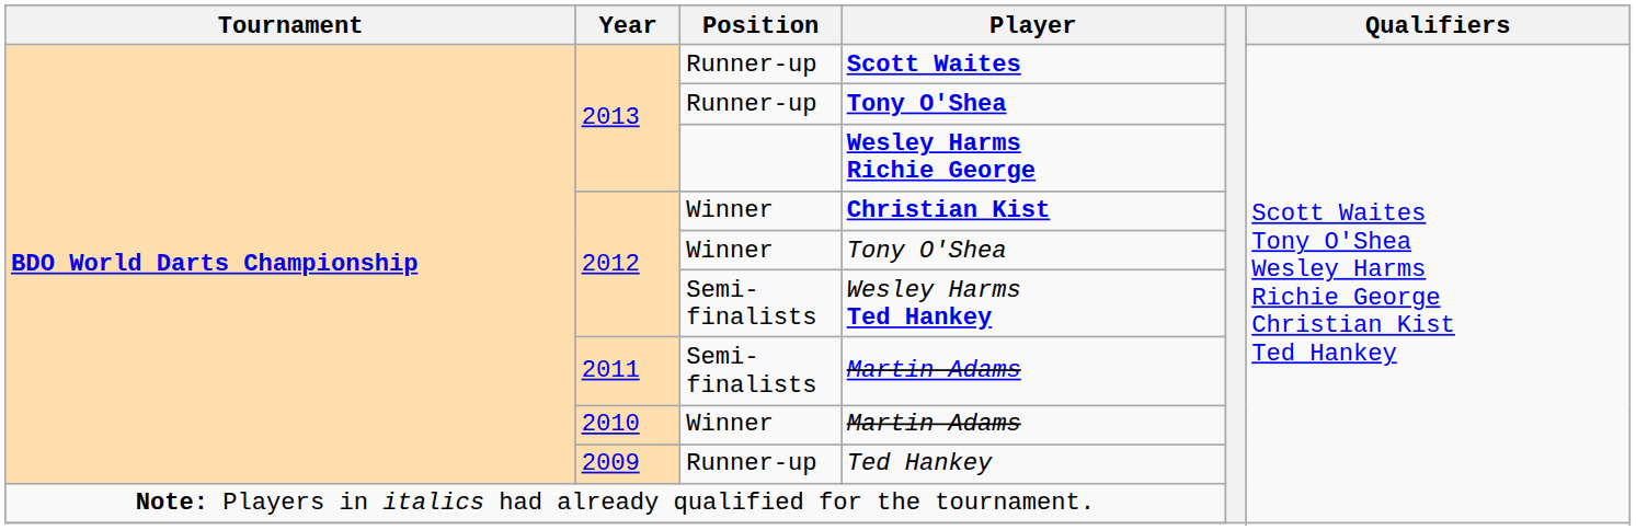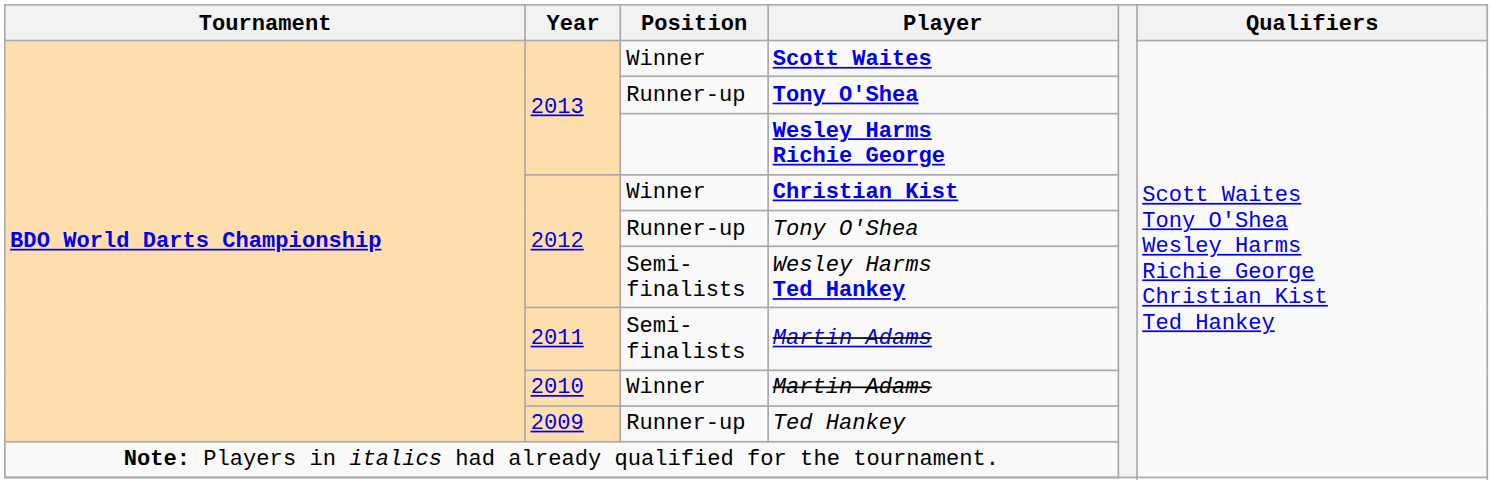 <table class="wikitable">
 <tr>
 <th width=300>Tournament</th>
 <th width=50>Year</th>
 <th width=80>Position</th>
 <th width=200>Player</th>
 <th rowspan=15 width=5></th>
 <th width=200>Qualifiers</th>
 </tr>
 <tr>
 <td rowspan="9" style="background:#ffdead;"><strong><a href='#'>BDO World Darts Championship</a></strong></td>
 <td rowspan="3" style="background:#ffdead;"><a href='#'>2013</a></td>
-<td>Runner-up</td>
+<td>Winner</td>
 <td> <strong><a href='#'>Scott Waites</a></strong></td>
 <td rowspan=14> <a href='#'>Scott Waites</a><br> <a href='#'>Tony O'Shea</a><br> <a href='#'>Wesley Harms</a><br> <a href='#'>Richie George</a><br> <a href='#'>Christian Kist</a><br> <a href='#'>Ted Hankey</a></td>
 </tr>
 <tr>
 <td>Runner-up</td>
 <td> <strong><a href='#'>Tony O'Shea</a></strong></td>
 </tr>
 <tr>
 <td></td>
 <td> <strong><a href='#'>Wesley Harms</a></strong><br> <strong><a href='#'>Richie George</a></strong></td>
 </tr>
 <tr>
 <td rowspan="3" style="background:#ffdead;"><a href='#'>2012</a></td>
 <td>Winner</td>
 <td> <strong><a href='#'>Christian Kist</a></strong></td>
 </tr>
 <tr>
-<td>Winner</td>
+<td>Runner-up</td>
 <td> <em>Tony O'Shea</em></td>
 </tr>
 <tr>
 <td>Semi-finalists</td>
 <td> <em>Wesley Harms</em><br> <strong><a href='#'>Ted Hankey</a></strong></td>
 </tr>
 <tr>
 <td style="background:#ffdead;"><a href='#'>2011</a></td>
 <td>Semi-finalists</td>
 <td> <s><em><a href='#'>Martin Adams</a></em></s></td>
 </tr>
 <tr>
 <td style="background:#ffdead;"><a href='#'>2010</a></td>
 <td>Winner</td>
 <td> <s><em>Martin Adams</em></s></td>
 </tr>
 <tr>
 <td style="background:#ffdead;"><a href='#'>2009</a></td>
 <td>Runner-up</td>
 <td> <em>Ted Hankey</em></td>
 </tr>
 <tr>
 <td colspan=4 align=center><strong>Note:</strong> Players in <em>italics</em> had already qualified for the tournament.</td>
 </tr>
 <tr>
 </tr>
 </table>
